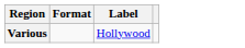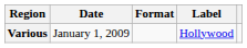 <table class="wikitable plainrowheaders">
 <tr>
 <th scope="col">Region</th>
+<th scope="col">Date</th>
 <th scope="col">Format</th>
 <th scope="col">Label</th>
 <th scope="col"></th>
 </tr>
 <tr>
 <th scope="row">Various</th>
+<td>January 1, 2009</td>
 <td></td>
 <td><a href='#'>Hollywood</a></td>
 <td></td>
 </tr>
 </table>
